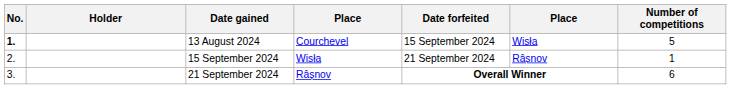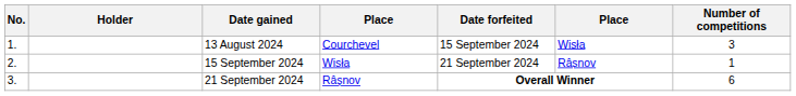 <table class="wikitable plainrowheaders" style="background:#fff; font-size:86%; line-height:16px; border:grey solid 1px; border-collapse:collapse;">
 <tr>
 <th style="width:1em;">No.</th>
 <th style="width:15em;">Holder </th>
 <th style="width:10em;">Date gained</th>
 <th style="width:10em;">Place</th>
 <th style="width:10em;">Date forfeited</th>
 <th style="width:10em;">Place</th>
 <th style="width:10em;">Number of competitions</th>
 </tr>
 <tr>
-<td><strong>1.</strong></td>
+<td>1.</td>
 <td></td>
 <td>13 August 2024</td>
 <td> <a href='#'>Courchevel</a></td>
 <td>15 September 2024</td>
 <td> <a href='#'>Wisła</a></td>
-<td align=center>5</td>
+<td align=center>3</td>
 </tr>
 <tr>
 <td>2.</td>
 <td></td>
 <td>15 September 2024</td>
 <td> <a href='#'>Wisła</a></td>
 <td>21 September 2024</td>
 <td> <a href='#'>Râșnov</a></td>
 <td align=center>1</td>
 </tr>
 <tr>
 <td>3.</td>
 <td><strong></strong></td>
 <td>21 September 2024</td>
 <td> <a href='#'>Râșnov</a></td>
 <td align=center colspan=2><strong>Overall Winner</strong></td>
 <td align=center>6</td>
 </tr>
 </table>
